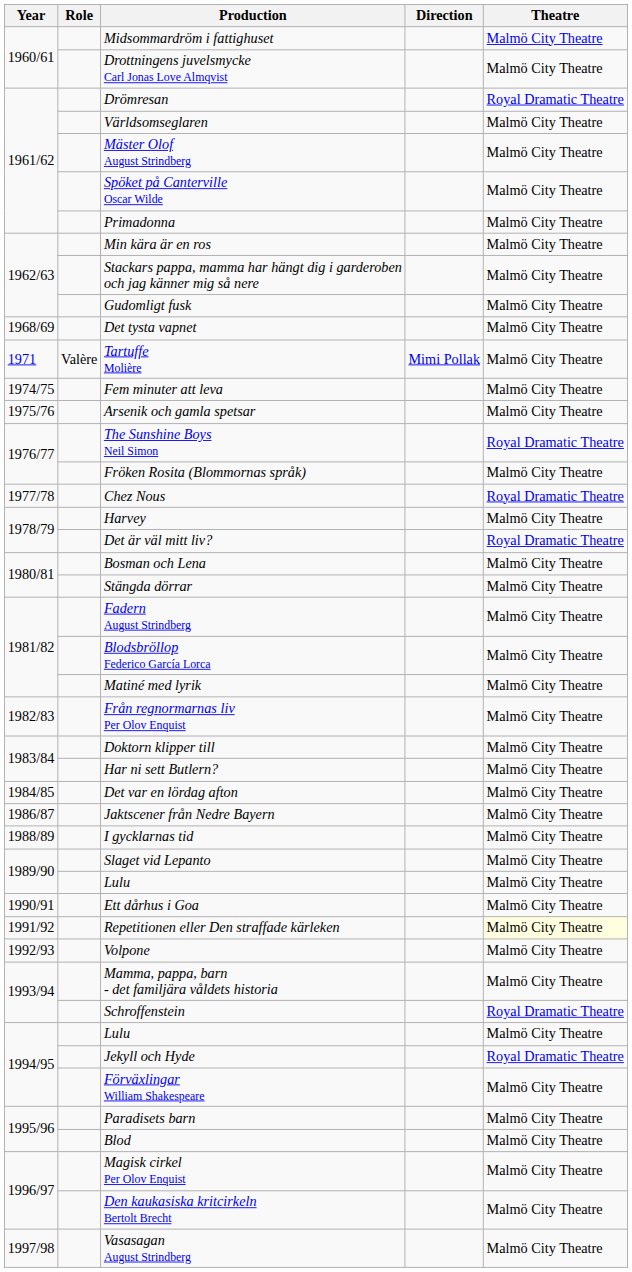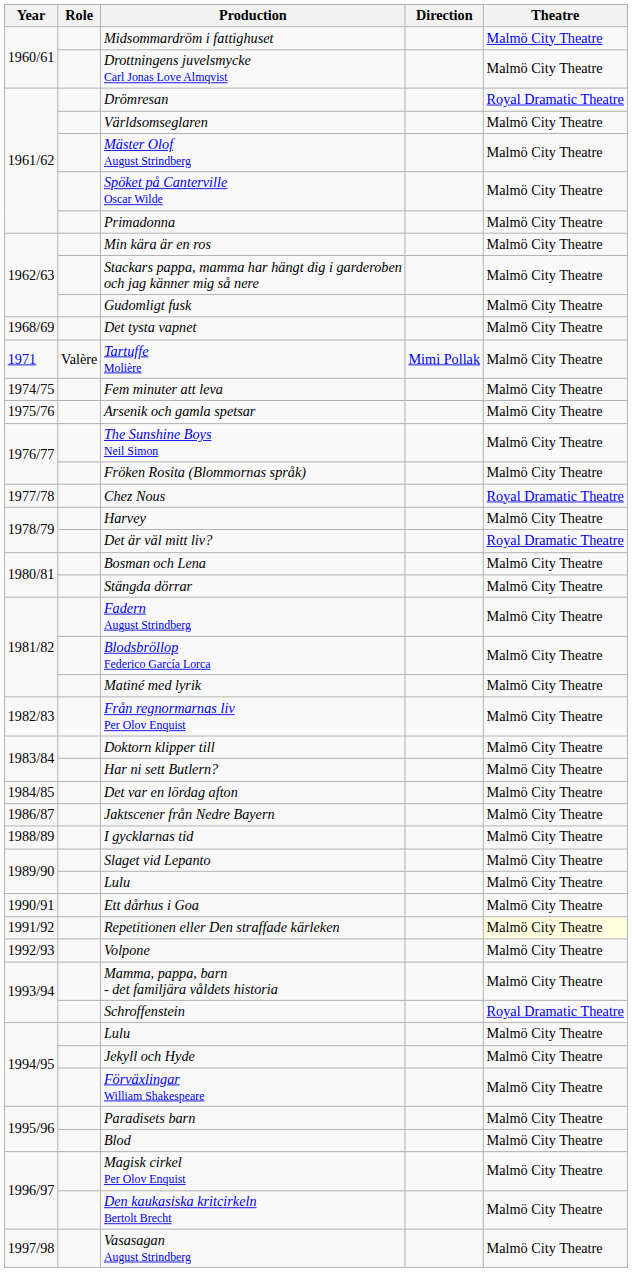 <table class=wikitable>
 <tr>
 <th>Year</th>
 <th>Role</th>
 <th>Production</th>
 <th>Direction</th>
 <th>Theatre</th>
 </tr>
 <tr>
 <td rowspan=2>1960/61</td>
 <td></td>
 <td><em>Midsommardröm i fattighuset</em><br></td>
 <td></td>
 <td><a href='#'>Malmö City Theatre</a></td>
 </tr>
 <tr>
 <td></td>
 <td><em>Drottningens juvelsmycke</em><br><small><a href='#'>Carl Jonas Love Almqvist</a></small></td>
 <td></td>
 <td>Malmö City Theatre</td>
 </tr>
 <tr>
 <td rowspan=5>1961/62</td>
 <td></td>
 <td><em>Drömresan</em><br></td>
 <td></td>
 <td><a href='#'>Royal Dramatic Theatre</a></td>
 </tr>
 <tr>
 <td></td>
 <td><em>Världsomseglaren</em><br></td>
 <td></td>
 <td>Malmö City Theatre</td>
 </tr>
 <tr>
 <td></td>
 <td><em><a href='#'>Mäster Olof</a></em><br><small><a href='#'>August Strindberg</a></small></td>
 <td></td>
 <td>Malmö City Theatre</td>
 </tr>
 <tr>
 <td></td>
 <td><em><a href='#'>Spöket på Canterville</a></em><br><small><a href='#'>Oscar Wilde</a></small></td>
 <td></td>
 <td>Malmö City Theatre</td>
 </tr>
 <tr>
 <td></td>
 <td><em>Primadonna</em><br></td>
 <td></td>
 <td>Malmö City Theatre</td>
 </tr>
 <tr>
 <td rowspan=3>1962/63</td>
 <td></td>
 <td><em>Min kära är en ros</em><br></td>
 <td></td>
 <td>Malmö City Theatre</td>
 </tr>
 <tr>
 <td></td>
 <td><em>Stackars pappa, mamma har hängt dig i garderoben <br>och jag känner mig så nere</em><br></td>
 <td></td>
 <td>Malmö City Theatre</td>
 </tr>
 <tr>
 <td></td>
 <td><em>Gudomligt fusk</em><br></td>
 <td></td>
 <td>Malmö City Theatre</td>
 </tr>
 <tr>
 <td>1968/69</td>
 <td></td>
 <td><em>Det tysta vapnet</em><br></td>
 <td></td>
 <td>Malmö City Theatre</td>
 </tr>
 <tr>
 <td><a href='#'>1971</a></td>
 <td>Valère</td>
 <td><em><a href='#'>Tartuffe</a></em> <br><small><a href='#'>Molière</a></small></td>
 <td><a href='#'>Mimi Pollak</a></td>
 <td>Malmö City Theatre</td>
 </tr>
 <tr>
 <td>1974/75</td>
 <td></td>
 <td><em>Fem minuter att leva</em><br></td>
 <td></td>
 <td>Malmö City Theatre</td>
 </tr>
 <tr>
 <td>1975/76</td>
 <td></td>
 <td><em>Arsenik och gamla spetsar</em><br></td>
 <td></td>
 <td>Malmö City Theatre</td>
 </tr>
 <tr>
 <td rowspan=2>1976/77</td>
 <td></td>
 <td><em><a href='#'>The Sunshine Boys</a></em><br><small><a href='#'>Neil Simon</a></small></td>
 <td></td>
-<td><a href='#'>Royal Dramatic Theatre</a></td>
+<td>Malmö City Theatre</td>
 </tr>
 <tr>
 <td></td>
 <td><em>Fröken Rosita (Blommornas språk)</em><br></td>
 <td></td>
 <td>Malmö City Theatre</td>
 </tr>
 <tr>
 <td>1977/78</td>
 <td></td>
 <td><em>Chez Nous</em><br></td>
 <td></td>
 <td><a href='#'>Royal Dramatic Theatre</a></td>
 </tr>
 <tr>
 <td rowspan=2>1978/79</td>
 <td></td>
 <td><em>Harvey</em><br></td>
 <td></td>
 <td>Malmö City Theatre</td>
 </tr>
 <tr>
 <td></td>
 <td><em>Det är väl mitt liv?</em><br></td>
 <td></td>
 <td><a href='#'>Royal Dramatic Theatre</a></td>
 </tr>
 <tr>
 <td rowspan=2>1980/81</td>
 <td></td>
 <td><em>Bosman och Lena</em><br></td>
 <td></td>
 <td>Malmö City Theatre</td>
 </tr>
 <tr>
 <td></td>
 <td><em>Stängda dörrar</em><br></td>
 <td></td>
 <td>Malmö City Theatre</td>
 </tr>
 <tr>
 <td rowspan=3>1981/82</td>
 <td></td>
 <td><em><a href='#'>Fadern</a></em><br><small><a href='#'>August Strindberg</a></small></td>
 <td></td>
 <td>Malmö City Theatre</td>
 </tr>
 <tr>
 <td></td>
 <td><em><a href='#'>Blodsbröllop</a></em><br><small><a href='#'>Federico García Lorca</a></small></td>
 <td></td>
 <td>Malmö City Theatre</td>
 </tr>
 <tr>
 <td></td>
 <td><em>Matiné med lyrik</em><br></td>
 <td></td>
 <td>Malmö City Theatre</td>
 </tr>
 <tr>
 <td>1982/83</td>
 <td></td>
 <td><em><a href='#'>Från regnormarnas liv</a></em> <br><small><a href='#'>Per Olov Enquist</a></small></td>
 <td></td>
 <td>Malmö City Theatre</td>
 </tr>
 <tr>
 <td rowspan=2>1983/84</td>
 <td></td>
 <td><em>Doktorn klipper till</em> <br></td>
 <td></td>
 <td>Malmö City Theatre</td>
 </tr>
 <tr>
 <td></td>
 <td><em>Har ni sett Butlern?</em><br></td>
 <td></td>
 <td>Malmö City Theatre</td>
 </tr>
 <tr>
 <td>1984/85</td>
 <td></td>
 <td><em>Det var en lördag afton</em><br></td>
 <td></td>
 <td>Malmö City Theatre</td>
 </tr>
 <tr>
 <td>1986/87</td>
 <td></td>
 <td><em>Jaktscener från Nedre Bayern</em><br></td>
 <td></td>
 <td>Malmö City Theatre</td>
 </tr>
 <tr>
 <td>1988/89</td>
 <td></td>
 <td><em>I gycklarnas tid</em><br></td>
 <td></td>
 <td>Malmö City Theatre</td>
 </tr>
 <tr>
 <td rowspan=2>1989/90</td>
 <td></td>
 <td><em>Slaget vid Lepanto</em><br></td>
 <td></td>
 <td>Malmö City Theatre</td>
 </tr>
 <tr>
 <td></td>
 <td><em>Lulu</em> <br></td>
 <td></td>
 <td>Malmö City Theatre</td>
 </tr>
 <tr>
 <td>1990/91</td>
 <td></td>
 <td><em>Ett dårhus i Goa</em><br></td>
 <td></td>
 <td>Malmö City Theatre</td>
 </tr>
 <tr>
 <td>1991/92</td>
 <td></td>
 <td><em>Repetitionen eller Den straffade kärleken</em> <br></td>
 <td></td>
 <td style="background: lightyellow;">Malmö City Theatre</td>
 </tr>
 <tr>
 <td>1992/93</td>
 <td></td>
 <td><em>Volpone</em><br></td>
 <td></td>
 <td>Malmö City Theatre</td>
 </tr>
 <tr>
 <td rowspan=2>1993/94</td>
 <td></td>
 <td><em>Mamma, pappa, barn <br>- det familjära våldets historia</em> <br></td>
 <td></td>
 <td>Malmö City Theatre</td>
 </tr>
 <tr>
 <td></td>
 <td><em>Schroffenstein</em> <br></td>
 <td></td>
 <td><a href='#'>Royal Dramatic Theatre</a></td>
 </tr>
 <tr>
 <td rowspan=3>1994/95</td>
 <td></td>
 <td><em>Lulu</em><br></td>
 <td></td>
 <td>Malmö City Theatre</td>
 </tr>
 <tr>
 <td></td>
 <td><em>Jekyll och Hyde</em><br></td>
 <td></td>
-<td><a href='#'>Royal Dramatic Theatre</a></td>
+<td>Malmö City Theatre</td>
 </tr>
 <tr>
 <td></td>
 <td><em><a href='#'>Förväxlingar</a></em><br><small><a href='#'>William Shakespeare</a></small></td>
 <td></td>
 <td>Malmö City Theatre</td>
 </tr>
 <tr>
 <td rowspan=2>1995/96</td>
 <td></td>
 <td><em>Paradisets barn</em><br></td>
 <td></td>
 <td>Malmö City Theatre</td>
 </tr>
 <tr>
 <td></td>
 <td><em>Blod</em> <br></td>
 <td></td>
 <td>Malmö City Theatre</td>
 </tr>
 <tr>
 <td rowspan=2>1996/97</td>
 <td></td>
 <td><em>Magisk cirkel</em><br><small><a href='#'>Per Olov Enquist</a></small></td>
 <td></td>
 <td>Malmö City Theatre</td>
 </tr>
 <tr>
 <td></td>
 <td><em><a href='#'>Den kaukasiska kritcirkeln</a></em><br><small><a href='#'>Bertolt Brecht</a></small></td>
 <td></td>
 <td>Malmö City Theatre</td>
 </tr>
 <tr>
 <td>1997/98</td>
 <td></td>
 <td><em> Vasasagan</em><br><small><a href='#'>August Strindberg</a></small></td>
 <td></td>
 <td>Malmö City Theatre</td>
 </tr>
 </table>
